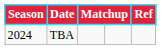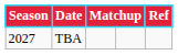 <table class="wikitable">
 <tr>
 <th style="background:#E2223B; color:#FFFFFF; border: 2px solid #33DAFF ;">Season</th>
 <th style="background:#E2223B; color:#FFFFFF; border: 2px solid #33DAFF ;">Date</th>
 <th style="background:#E2223B; color:#FFFFFF; border: 2px solid #33DAFF ;"colspan="2">Matchup</th>
 <th style="background:#E2223B; color:#FFFFFF; border: 2px solid #33DAFF;">Ref</th>
 </tr>
 <tr>
-<td>2024</td>
+<td>2027</td>
 <td>TBA</td>
 <td style=><small></small> <strong> <a href='#'></a></strong></td>
 <td style=><small></small> <strong><a href='#'></a></strong></td>
 <td></td>
 </tr>
 </table>
